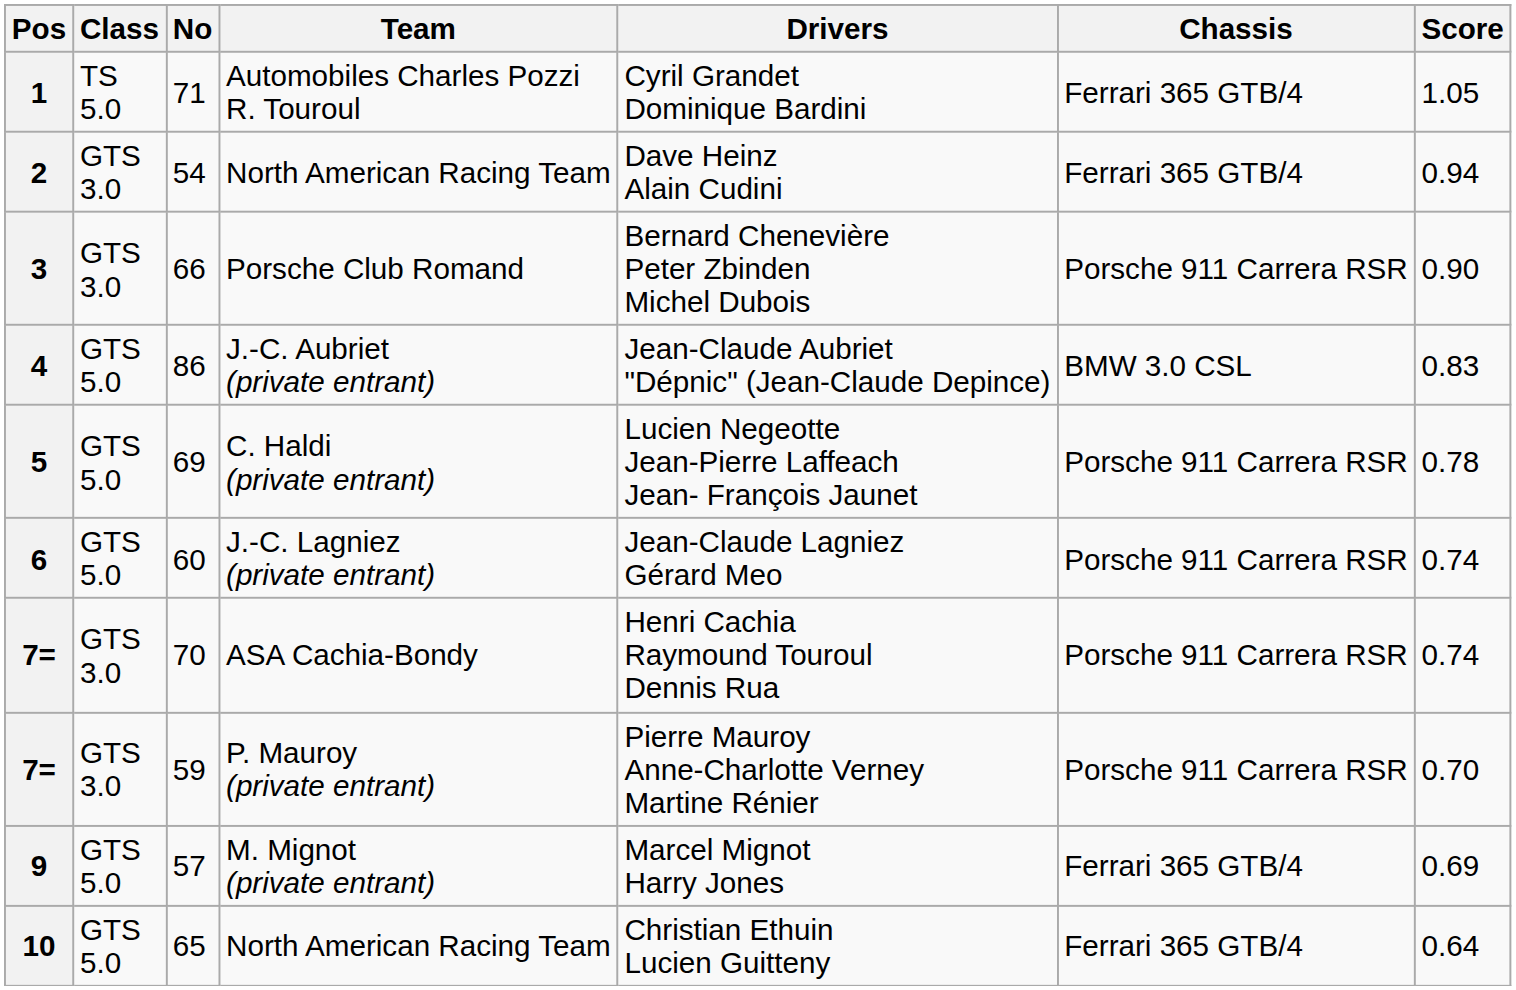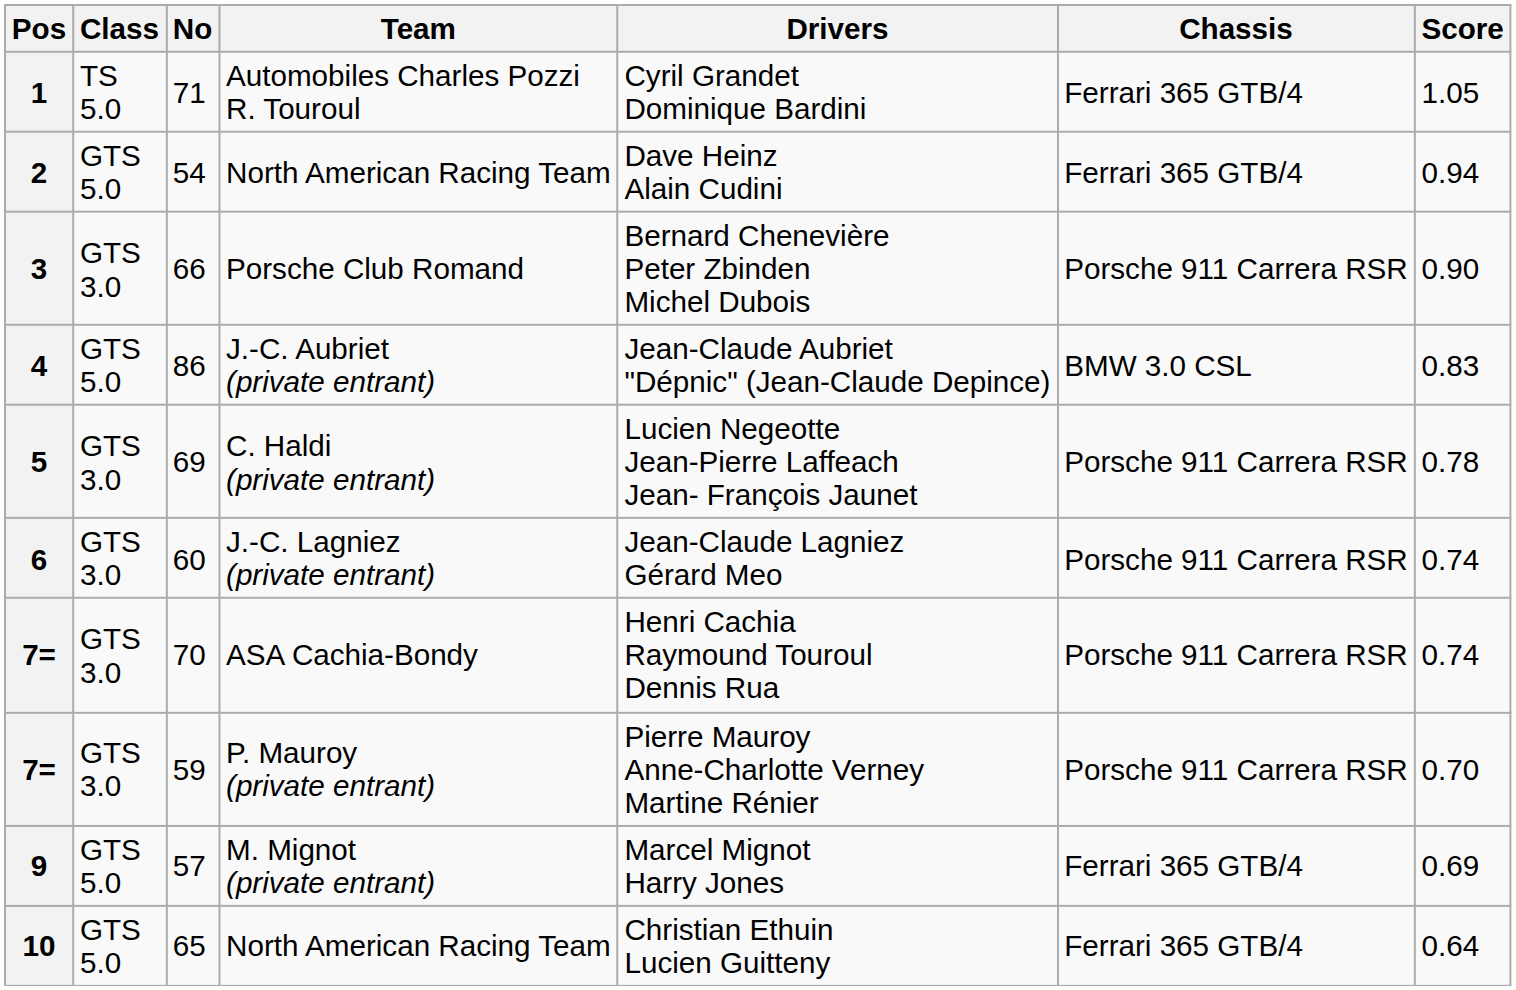 <table class="wikitable" style="font-size: 95%;">
 <tr>
 <th>Pos</th>
 <th>Class</th>
 <th>No</th>
 <th>Team</th>
 <th>Drivers</th>
 <th>Chassis</th>
 <th>Score</th>
 </tr>
 <tr>
 <th>1</th>
 <td>TS<br>5.0</td>
 <td>71</td>
 <td> Automobiles Charles Pozzi<br> R. Touroul</td>
 <td> Cyril Grandet<br> Dominique Bardini</td>
 <td>Ferrari 365 GTB/4</td>
 <td>1.05</td>
 </tr>
 <tr>
 <th>2</th>
-<td>GTS<br>3.0</td>
+<td>GTS<br>5.0</td>
 <td>54</td>
 <td> North American Racing Team</td>
 <td> Dave Heinz<br> Alain Cudini</td>
 <td>Ferrari 365 GTB/4</td>
 <td>0.94</td>
 </tr>
 <tr>
 <th>3</th>
 <td>GTS<br>3.0</td>
 <td>66</td>
 <td> Porsche Club Romand</td>
 <td> Bernard Chenevière<br> Peter Zbinden<br>  Michel Dubois</td>
 <td>Porsche 911 Carrera RSR</td>
 <td>0.90</td>
 </tr>
 <tr>
 <th>4</th>
 <td>GTS<br>5.0</td>
 <td>86</td>
 <td> J.-C. Aubriet<br><em>(private entrant)</em></td>
 <td> Jean-Claude Aubriet<br> "Dépnic" (Jean-Claude Depince)</td>
 <td>BMW 3.0 CSL</td>
 <td>0.83</td>
 </tr>
 <tr>
 <th>5</th>
-<td>GTS<br>5.0</td>
+<td>GTS<br>3.0</td>
 <td>69</td>
 <td> C. Haldi<br><em>(private entrant)</em></td>
 <td> Lucien Negeotte<br> Jean-Pierre Laffeach<br> Jean- François Jaunet</td>
 <td>Porsche 911 Carrera RSR</td>
 <td>0.78</td>
 </tr>
 <tr>
 <th>6</th>
-<td>GTS<br>5.0</td>
+<td>GTS<br>3.0</td>
 <td>60</td>
 <td> J.-C. Lagniez<br><em>(private entrant)</em></td>
 <td> Jean-Claude Lagniez<br> Gérard Meo</td>
 <td>Porsche 911 Carrera RSR</td>
 <td>0.74</td>
 </tr>
 <tr>
 <th>7=</th>
 <td>GTS<br>3.0</td>
 <td>70</td>
 <td> ASA Cachia-Bondy</td>
 <td> Henri Cachia<br> Raymound Touroul<br>  Dennis Rua</td>
 <td>Porsche 911 Carrera RSR</td>
 <td>0.74</td>
 </tr>
 <tr>
 <th>7=</th>
 <td>GTS<br>3.0</td>
 <td>59</td>
 <td> P. Mauroy<br><em>(private entrant)</em></td>
 <td> Pierre Mauroy<br> Anne-Charlotte Verney<br>  Martine Rénier</td>
 <td>Porsche 911 Carrera RSR</td>
 <td>0.70</td>
 </tr>
 <tr>
 <th>9</th>
 <td>GTS<br>5.0</td>
 <td>57</td>
 <td> M. Mignot<br><em>(private entrant)</em></td>
 <td> Marcel Mignot<br> Harry Jones</td>
 <td>Ferrari 365 GTB/4</td>
 <td>0.69</td>
 </tr>
 <tr>
 <th>10</th>
 <td>GTS<br>5.0</td>
 <td>65</td>
 <td> North American Racing Team</td>
 <td> Christian Ethuin<br> Lucien Guitteny</td>
 <td>Ferrari 365 GTB/4</td>
 <td>0.64</td>
 </tr>
 </table>
